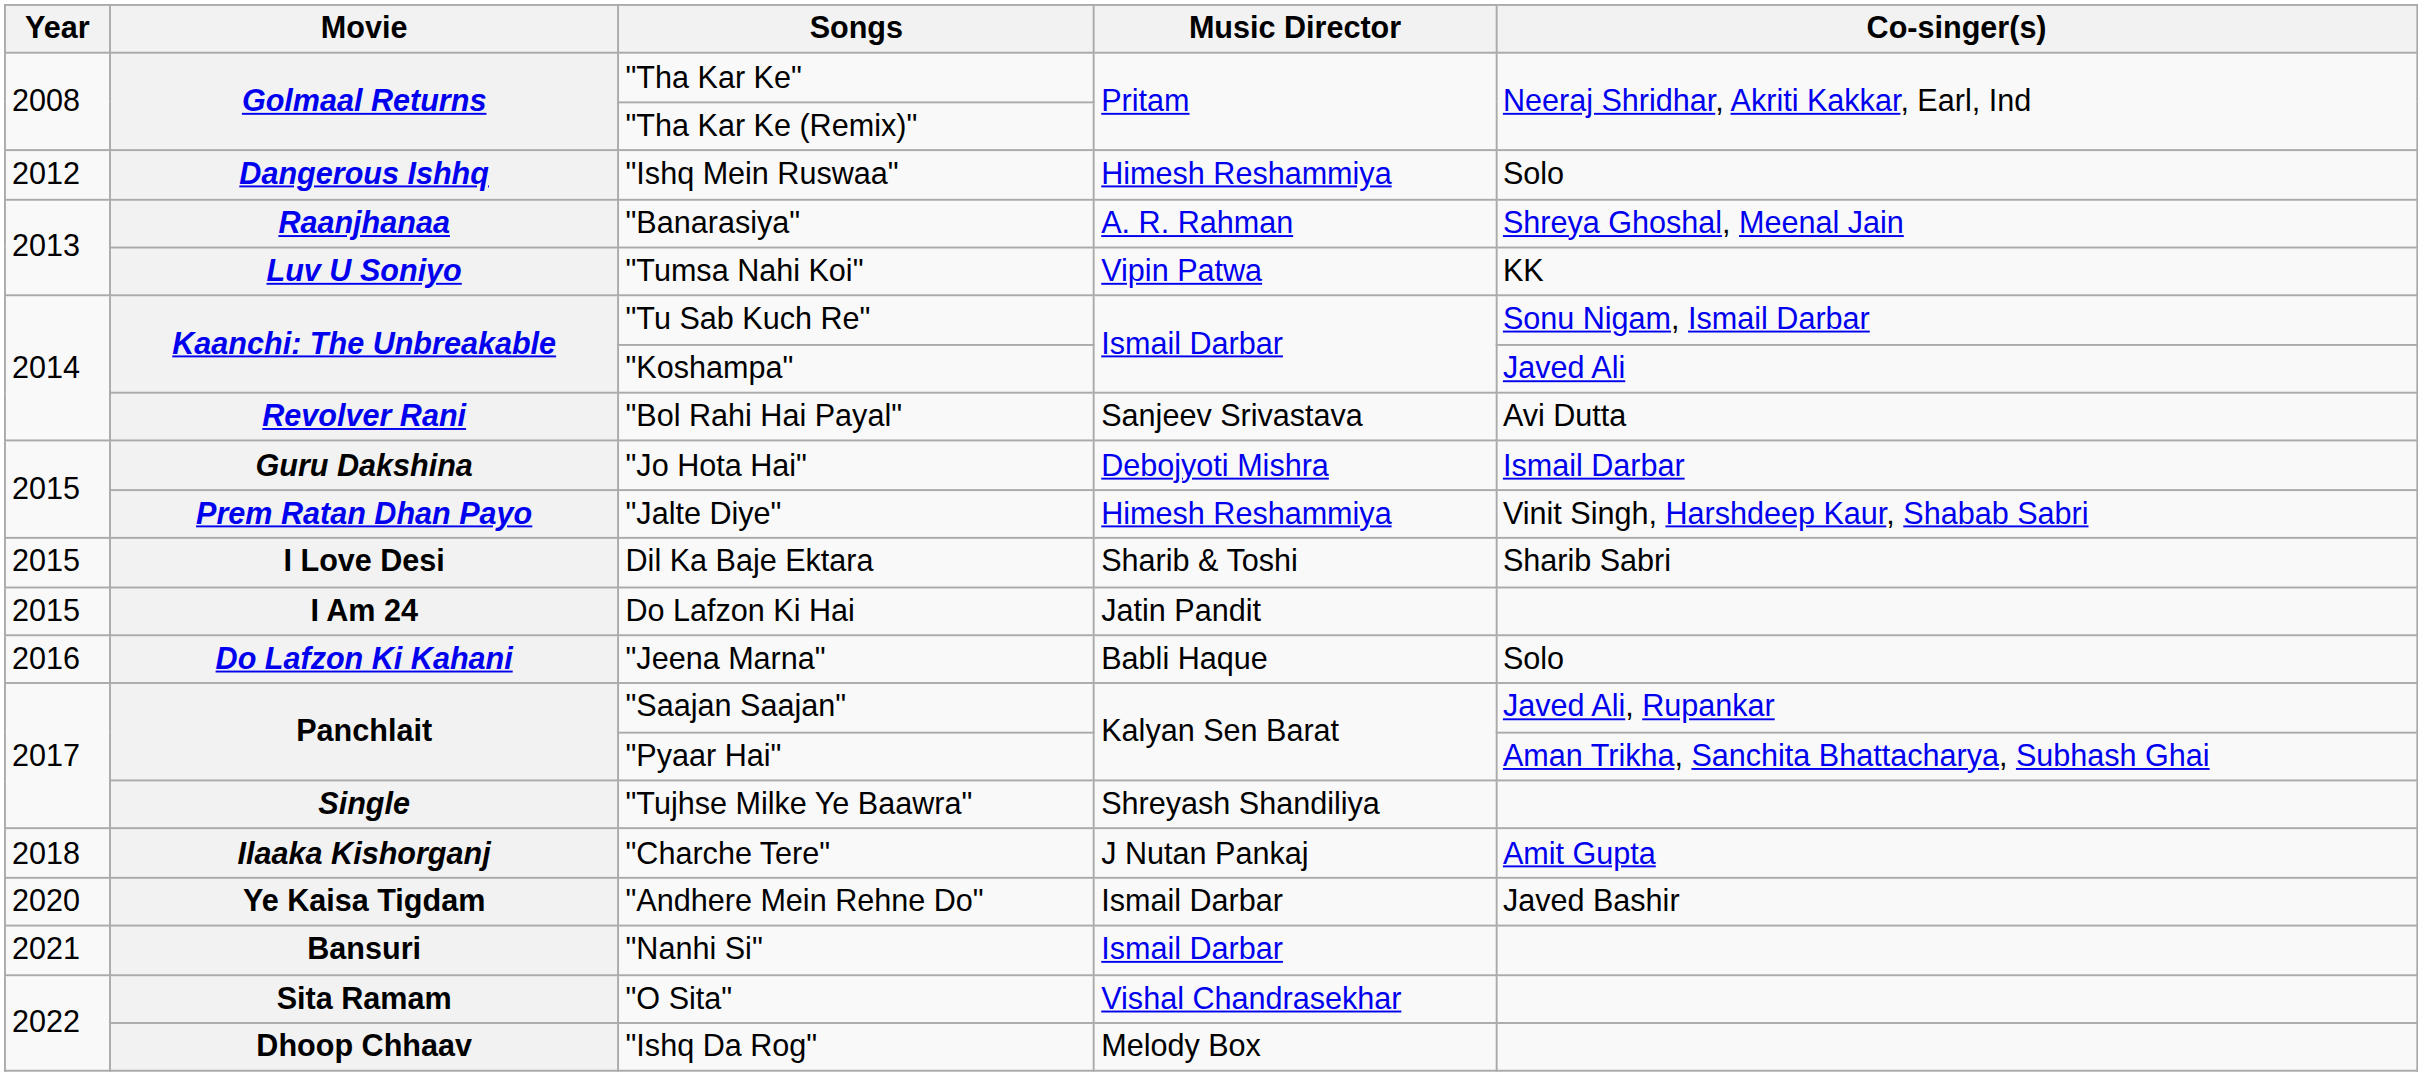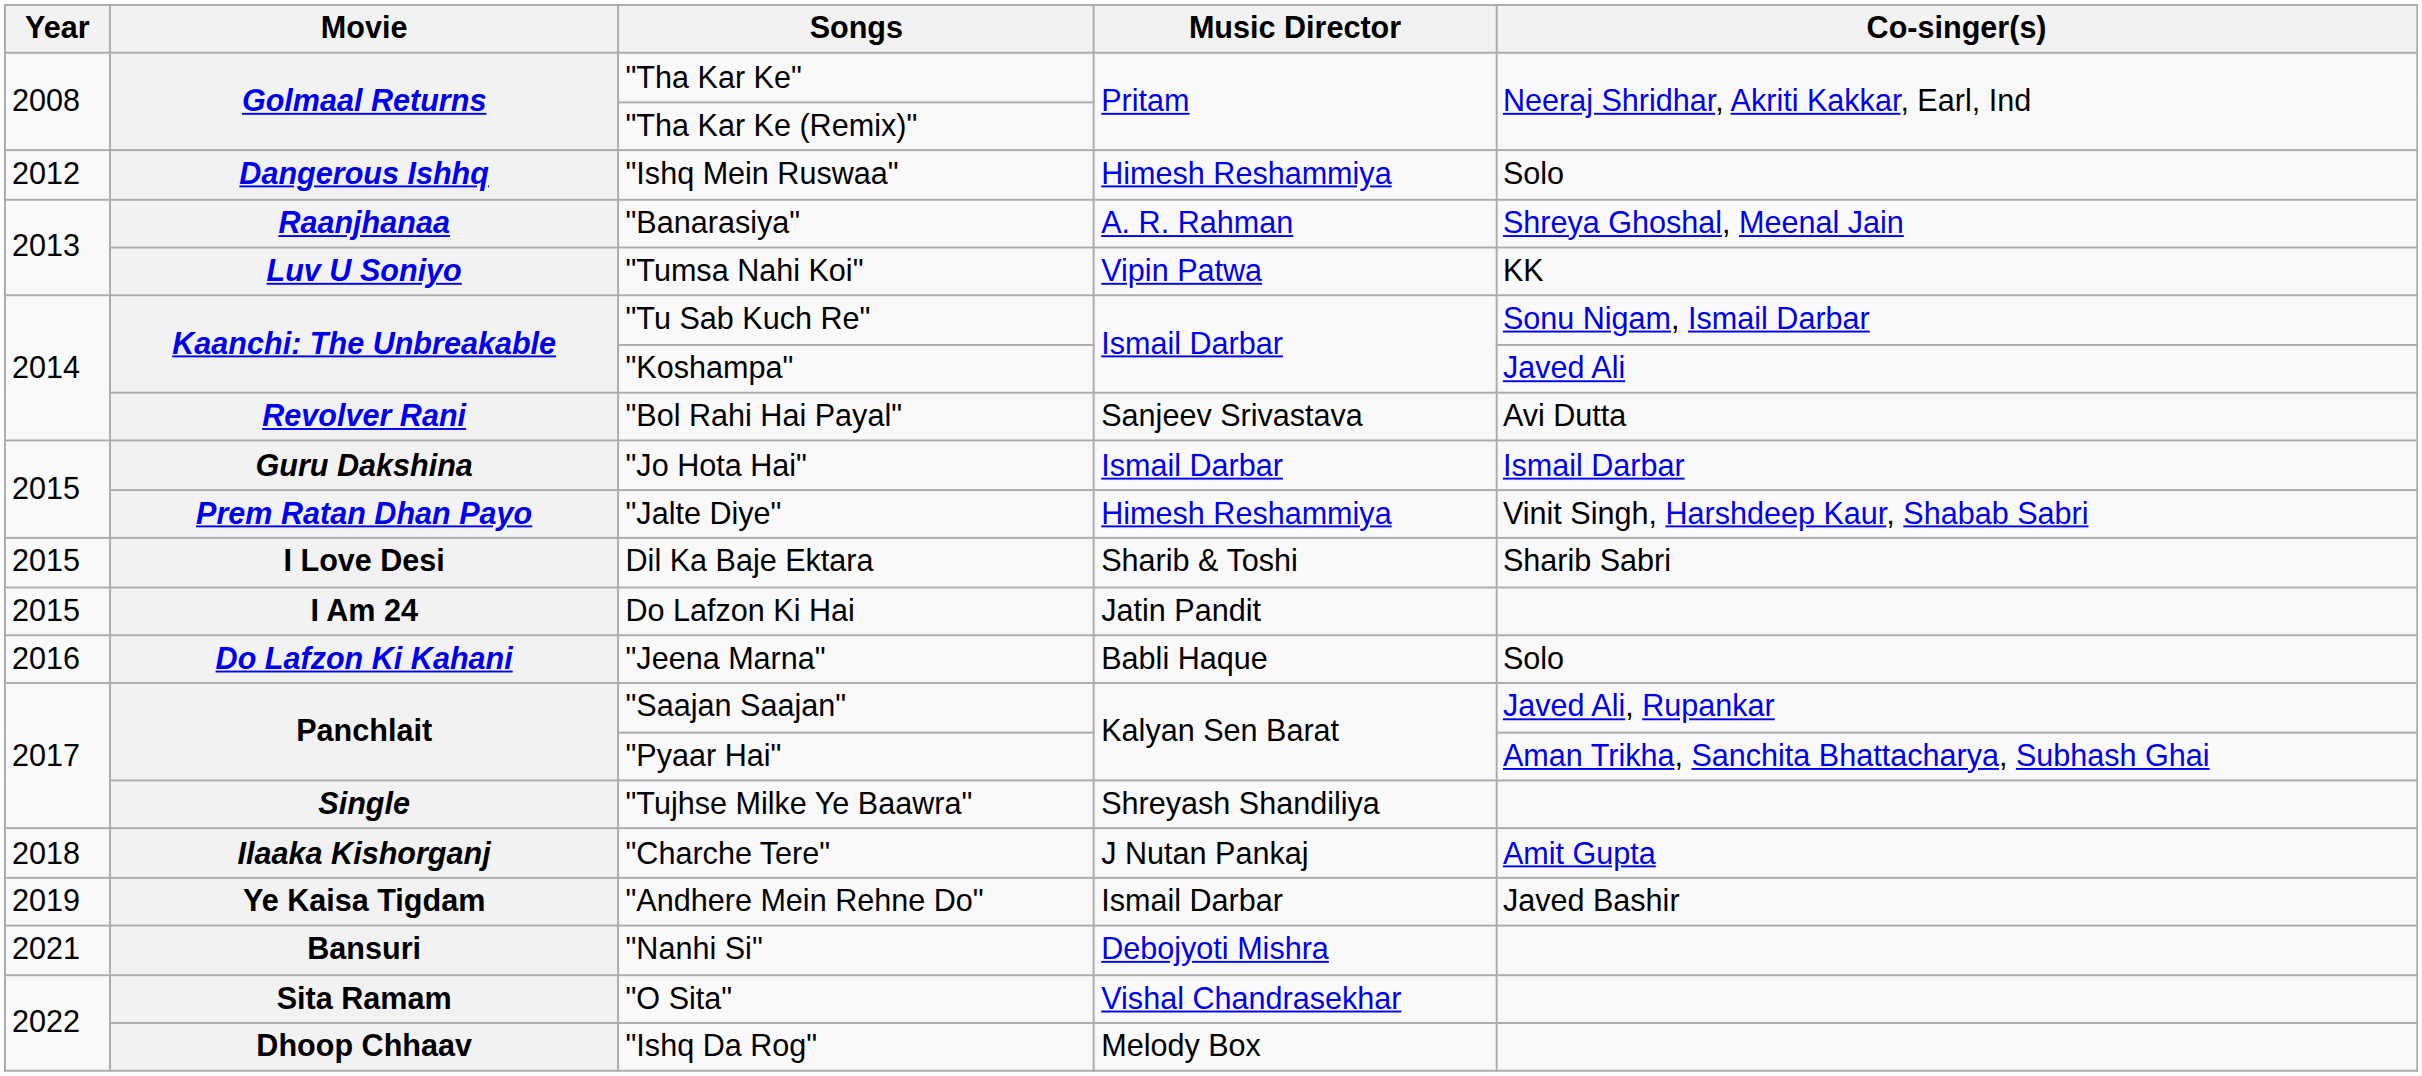 <table class="wikitable sortable" style="width:100%;">
 <tr>
 <th>Year</th>
 <th>Movie</th>
 <th>Songs</th>
 <th>Music Director</th>
 <th>Co-singer(s)</th>
 </tr>
 <tr>
 <td rowspan=2>2008</td>
 <th rowspan=2><em><a href='#'>Golmaal Returns</a></em></th>
 <td>"Tha Kar Ke"</td>
 <td rowspan=2><a href='#'>Pritam</a></td>
 <td rowspan=2><a href='#'>Neeraj Shridhar</a>, <a href='#'>Akriti Kakkar</a>, Earl, Ind</td>
 </tr>
 <tr>
 <td>"Tha Kar Ke (Remix)"</td>
 </tr>
 <tr>
 <td>2012</td>
 <th><em><a href='#'>Dangerous Ishhq</a></em></th>
 <td>"Ishq Mein Ruswaa"</td>
 <td><a href='#'>Himesh Reshammiya</a></td>
 <td>Solo</td>
 </tr>
 <tr>
 <td rowspan=2>2013</td>
 <th><em><a href='#'>Raanjhanaa</a></em></th>
 <td>"Banarasiya"</td>
 <td><a href='#'>A. R. Rahman</a></td>
 <td><a href='#'>Shreya Ghoshal</a>, <a href='#'>Meenal Jain</a></td>
 </tr>
 <tr>
 <th><em><a href='#'>Luv U Soniyo</a></em></th>
 <td>"Tumsa Nahi Koi"</td>
 <td><a href='#'>Vipin Patwa</a></td>
 <td>KK</td>
 </tr>
 <tr>
 <td rowspan=3>2014</td>
 <th rowspan="2"><em><a href='#'>Kaanchi: The Unbreakable</a></em></th>
 <td>"Tu Sab Kuch Re"</td>
 <td rowspan="2"><a href='#'>Ismail Darbar</a></td>
 <td><a href='#'>Sonu Nigam</a>, <a href='#'>Ismail Darbar</a></td>
 </tr>
 <tr>
 <td>"Koshampa"</td>
 <td><a href='#'>Javed Ali</a></td>
 </tr>
 <tr>
 <th><em><a href='#'>Revolver Rani</a></em></th>
 <td>"Bol Rahi Hai Payal"</td>
 <td>Sanjeev Srivastava</td>
 <td>Avi Dutta</td>
 </tr>
 <tr>
 <td rowspan=2>2015</td>
 <th><em>Guru Dakshina</em></th>
 <td>"Jo Hota Hai"</td>
-<td><a href='#'>Debojyoti Mishra</a></td>
+<td><a href='#'>Ismail Darbar</a></td>
 <td><a href='#'>Ismail Darbar</a></td>
 </tr>
 <tr>
 <th><em><a href='#'>Prem Ratan Dhan Payo</a></em></th>
 <td>"Jalte Diye"</td>
 <td><a href='#'>Himesh Reshammiya</a></td>
 <td>Vinit Singh, <a href='#'>Harshdeep Kaur</a>, <a href='#'>Shabab Sabri</a></td>
 </tr>
 <tr>
 <td>2015</td>
 <th>I Love Desi</th>
 <td>Dil Ka Baje Ektara</td>
 <td>Sharib & Toshi</td>
 <td>Sharib Sabri</td>
 </tr>
 <tr>
 <td>2015</td>
 <th>I Am 24</th>
 <td>Do Lafzon Ki Hai</td>
 <td>Jatin Pandit</td>
 <td></td>
 </tr>
 <tr>
 <td>2016</td>
 <th><em><a href='#'>Do Lafzon Ki Kahani</a></em></th>
 <td>"Jeena Marna"</td>
 <td>Babli Haque</td>
 <td>Solo</td>
 </tr>
 <tr>
 <td rowspan=3>2017</td>
 <th rowspan="2">Panchlait</th>
 <td>"Saajan Saajan"</td>
 <td rowspan="2">Kalyan Sen Barat</td>
 <td><a href='#'>Javed Ali</a>, <a href='#'>Rupankar</a></td>
 </tr>
 <tr>
 <td>"Pyaar Hai"</td>
 <td><a href='#'>Aman Trikha</a>, <a href='#'>Sanchita Bhattacharya</a>, <a href='#'>Subhash Ghai</a></td>
 </tr>
 <tr>
 <th><em>Single</em></th>
 <td>"Tujhse Milke Ye Baawra"</td>
 <td>Shreyash Shandiliya</td>
 <td></td>
 </tr>
 <tr>
 <td>2018</td>
 <th><em>Ilaaka Kishorganj</em></th>
 <td>"Charche Tere"</td>
 <td>J Nutan Pankaj</td>
 <td><a href='#'>Amit Gupta</a></td>
 </tr>
 <tr>
-<td>2020</td>
+<td>2019</td>
 <th>Ye Kaisa Tigdam</th>
 <td>"Andhere Mein Rehne Do"</td>
 <td>Ismail Darbar</td>
 <td>Javed Bashir</td>
 </tr>
 <tr>
 <td>2021</td>
 <th>Bansuri</th>
 <td>"Nanhi Si"</td>
-<td><a href='#'>Ismail Darbar</a></td>
+<td><a href='#'>Debojyoti Mishra</a></td>
 <td></td>
 </tr>
 <tr>
 <td rowspan="2">2022</td>
 <th><strong>Sita Ramam</strong></th>
 <td>"O Sita"</td>
 <td><a href='#'>Vishal Chandrasekhar</a></td>
 <td></td>
 </tr>
 <tr>
 <th>Dhoop Chhaav</th>
 <td>"Ishq Da Rog"</td>
 <td>Melody Box</td>
 <td></td>
 </tr>
 </table>
